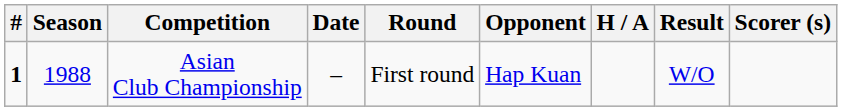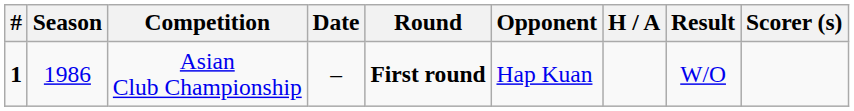 <table class="wikitable" style="text-align:center;">
 <tr>
 <th>#</th>
 <th>Season</th>
 <th>Competition</th>
 <th>Date</th>
 <th>Round</th>
 <th>Opponent</th>
 <th>H / A</th>
 <th>Result</th>
 <th>Scorer (s)</th>
 </tr>
 <tr>
 <td><strong>1</strong></td>
-<td rowspan="1"><a href='#'>1988</a></td>
+<td rowspan="1"><a href='#'>1986</a></td>
 <td rowspan="1"><a href='#'>Asian<br>Club Championship</a></td>
 <td>–</td>
-<td>First round</td>
+<td><strong>First round</strong></td>
 <td align=left> <a href='#'>Hap Kuan</a></td>
 <td></td>
 <td><a href='#'>W/O</a></td>
 <td></td>
 </tr>
 </table>
